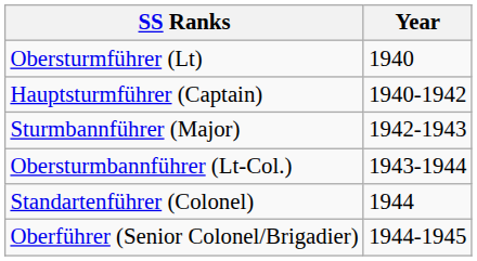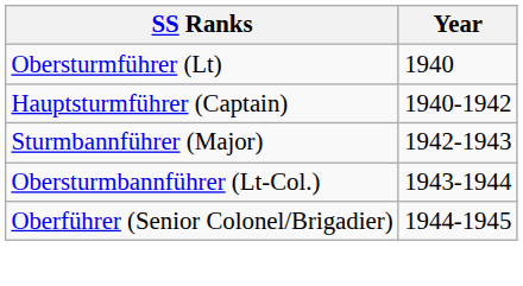 <table class="wikitable">
 <tr>
 <th><a href='#'>SS</a> Ranks</th>
 <th>Year</th>
 </tr>
 <tr>
 <td><a href='#'>Obersturmführer</a> (Lt)</td>
 <td>1940</td>
 </tr>
 <tr>
 <td><a href='#'>Hauptsturmführer</a> (Captain)</td>
 <td>1940-1942</td>
 </tr>
 <tr>
 <td><a href='#'>Sturmbannführer</a> (Major)</td>
 <td>1942-1943</td>
 </tr>
 <tr>
 <td><a href='#'>Obersturmbannführer</a> (Lt-Col.)</td>
 <td>1943-1944</td>
 </tr>
 <tr>
-<td><a href='#'>Standartenführer</a> (Colonel)</td>
-<td>1944</td>
-</tr>
-<tr>
 <td><a href='#'>Oberführer</a> (Senior Colonel/Brigadier)</td>
 <td>1944-1945</td>
 </tr>
 </table>
